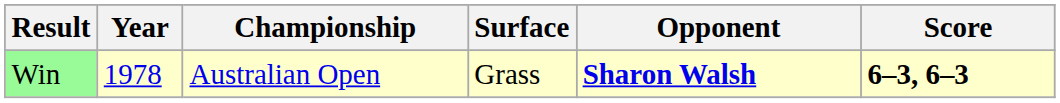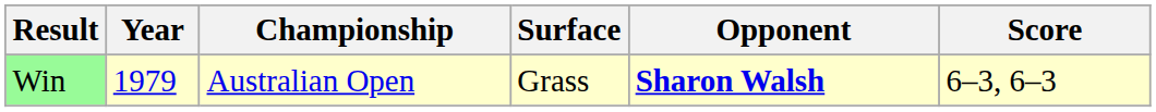 <table class="sortable wikitable">
 <tr>
 <th style="width:40px">Result</th>
 <th style="width:40px">Year</th>
 <th style="width:150px">Championship</th>
 <th style="width:50px">Surface</th>
 <th style="width:150px">Opponent</th>
 <th style="width:100px"  class="unsortable">Score</th>
 </tr>
 <tr style="background:#ffffcc;">
 <td style="background:#98fb98;">Win</td>
-<td><a href='#'>1978</a></td>
+<td><a href='#'>1979</a></td>
 <td><a href='#'>Australian Open</a></td>
 <td>Grass</td>
 <td><strong> <a href='#'>Sharon Walsh</a></strong></td>
-<td><strong>6–3, 6–3</strong></td>
+<td>6–3, 6–3</td>
 </tr>
 </table>
